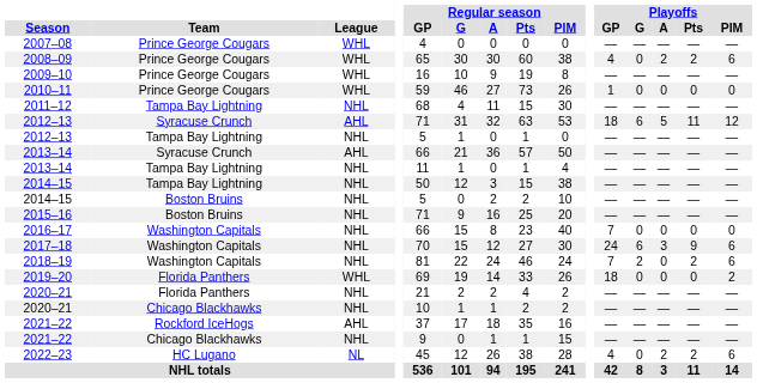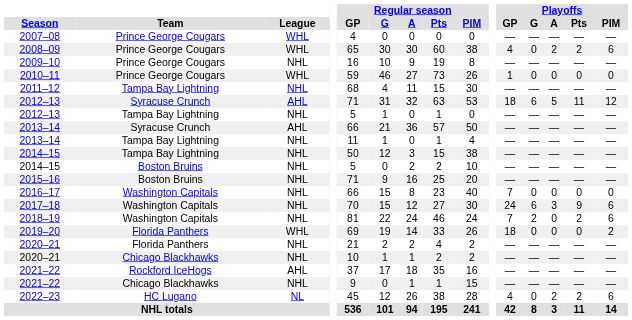 <table border="0" cellpadding="1" cellspacing="0" style="text-align:center; width:60em;">
 <tr style="background:#e0e0e0;">
 <th colspan="3" bgcolor="#ffffff"> </th>
 <th rowspan="100" bgcolor="#ffffff"> </th>
 <th colspan="5"><a href='#'>Regular season</a></th>
 <th rowspan="100" bgcolor="#ffffff"> </th>
 <th colspan="5"><a href='#'>Playoffs</a></th>
 </tr>
 <tr style="background:#e0e0e0;">
 <th><a href='#'>Season</a></th>
 <th>Team</th>
 <th>League</th>
 <th>GP</th>
 <th><a href='#'>G</a></th>
 <th><a href='#'>A</a></th>
 <th><a href='#'>Pts</a></th>
 <th><a href='#'>PIM</a></th>
 <th>GP</th>
 <th>G</th>
 <th>A</th>
 <th>Pts</th>
 <th>PIM</th>
 </tr>
 <tr>
 <td><a href='#'>2007–08</a></td>
 <td><a href='#'>Prince George Cougars</a></td>
 <td><a href='#'>WHL</a></td>
 <td>4</td>
 <td>0</td>
 <td>0</td>
 <td>0</td>
 <td>0</td>
 <td>—</td>
 <td>—</td>
 <td>—</td>
 <td>—</td>
 <td>—</td>
 </tr>
 <tr style="background:#f0f0f0;">
 <td><a href='#'>2008–09</a></td>
 <td>Prince George Cougars</td>
 <td>WHL</td>
 <td>65</td>
 <td>30</td>
 <td>30</td>
 <td>60</td>
 <td>38</td>
 <td>4</td>
 <td>0</td>
 <td>2</td>
 <td>2</td>
 <td>6</td>
 </tr>
 <tr>
 <td><a href='#'>2009–10</a></td>
 <td>Prince George Cougars</td>
-<td>WHL</td>
+<td>NHL</td>
 <td>16</td>
 <td>10</td>
 <td>9</td>
 <td>19</td>
 <td>8</td>
 <td>—</td>
 <td>—</td>
 <td>—</td>
 <td>—</td>
 <td>—</td>
 </tr>
 <tr style="background:#f0f0f0;">
 <td><a href='#'>2010–11</a></td>
 <td>Prince George Cougars</td>
 <td>WHL</td>
 <td>59</td>
 <td>46</td>
 <td>27</td>
 <td>73</td>
 <td>26</td>
 <td>1</td>
 <td>0</td>
 <td>0</td>
 <td>0</td>
 <td>0</td>
 </tr>
 <tr>
 <td><a href='#'>2011–12</a></td>
 <td><a href='#'>Tampa Bay Lightning</a></td>
 <td><a href='#'>NHL</a></td>
 <td>68</td>
 <td>4</td>
 <td>11</td>
 <td>15</td>
 <td>30</td>
 <td>—</td>
 <td>—</td>
 <td>—</td>
 <td>—</td>
 <td>—</td>
 </tr>
 <tr style="background:#f0f0f0;">
 <td><a href='#'>2012–13</a></td>
 <td><a href='#'>Syracuse Crunch</a></td>
 <td><a href='#'>AHL</a></td>
 <td>71</td>
 <td>31</td>
 <td>32</td>
 <td>63</td>
 <td>53</td>
 <td>18</td>
 <td>6</td>
 <td>5</td>
 <td>11</td>
 <td>12</td>
 </tr>
 <tr>
 <td><a href='#'>2012–13</a></td>
 <td>Tampa Bay Lightning</td>
 <td>NHL</td>
 <td>5</td>
 <td>1</td>
 <td>0</td>
 <td>1</td>
 <td>0</td>
 <td>—</td>
 <td>—</td>
 <td>—</td>
 <td>—</td>
 <td>—</td>
 </tr>
 <tr style="background:#f0f0f0;">
 <td><a href='#'>2013–14</a></td>
 <td>Syracuse Crunch</td>
 <td>AHL</td>
 <td>66</td>
 <td>21</td>
 <td>36</td>
 <td>57</td>
 <td>50</td>
 <td>—</td>
 <td>—</td>
 <td>—</td>
 <td>—</td>
 <td>—</td>
 </tr>
 <tr>
 <td><a href='#'>2013–14</a></td>
 <td>Tampa Bay Lightning</td>
 <td>NHL</td>
 <td>11</td>
 <td>1</td>
 <td>0</td>
 <td>1</td>
 <td>4</td>
 <td>—</td>
 <td>—</td>
 <td>—</td>
 <td>—</td>
 <td>—</td>
 </tr>
 <tr style="background:#f0f0f0;">
 <td><a href='#'>2014–15</a></td>
 <td>Tampa Bay Lightning</td>
 <td>NHL</td>
 <td>50</td>
 <td>12</td>
 <td>3</td>
 <td>15</td>
 <td>38</td>
 <td>—</td>
 <td>—</td>
 <td>—</td>
 <td>—</td>
 <td>—</td>
 </tr>
 <tr>
 <td>2014–15</td>
 <td><a href='#'>Boston Bruins</a></td>
 <td>NHL</td>
 <td>5</td>
 <td>0</td>
 <td>2</td>
 <td>2</td>
 <td>10</td>
 <td>—</td>
 <td>—</td>
 <td>—</td>
 <td>—</td>
 <td>—</td>
 </tr>
 <tr style="background:#f0f0f0;">
 <td><a href='#'>2015–16</a></td>
 <td>Boston Bruins</td>
 <td>NHL</td>
 <td>71</td>
 <td>9</td>
 <td>16</td>
 <td>25</td>
 <td>20</td>
 <td>—</td>
 <td>—</td>
 <td>—</td>
 <td>—</td>
 <td>—</td>
 </tr>
 <tr>
 <td><a href='#'>2016–17</a></td>
 <td><a href='#'>Washington Capitals</a></td>
 <td>NHL</td>
 <td>66</td>
 <td>15</td>
 <td>8</td>
 <td>23</td>
 <td>40</td>
 <td>7</td>
 <td>0</td>
 <td>0</td>
 <td>0</td>
 <td>0</td>
 </tr>
 <tr style="background:#f0f0f0;">
 <td><a href='#'>2017–18</a></td>
 <td>Washington Capitals</td>
 <td>NHL</td>
 <td>70</td>
 <td>15</td>
 <td>12</td>
 <td>27</td>
 <td>30</td>
 <td>24</td>
 <td>6</td>
 <td>3</td>
 <td>9</td>
 <td>6</td>
 </tr>
 <tr>
 <td><a href='#'>2018–19</a></td>
 <td>Washington Capitals</td>
 <td>NHL</td>
 <td>81</td>
 <td>22</td>
 <td>24</td>
 <td>46</td>
 <td>24</td>
 <td>7</td>
 <td>2</td>
 <td>0</td>
 <td>2</td>
 <td>6</td>
 </tr>
 <tr style="background:#f0f0f0;">
 <td><a href='#'>2019–20</a></td>
 <td><a href='#'>Florida Panthers</a></td>
 <td>WHL</td>
 <td>69</td>
 <td>19</td>
 <td>14</td>
 <td>33</td>
 <td>26</td>
 <td>18</td>
 <td>0</td>
 <td>0</td>
 <td>0</td>
 <td>2</td>
 </tr>
 <tr>
 <td><a href='#'>2020–21</a></td>
 <td>Florida Panthers</td>
 <td>NHL</td>
 <td>21</td>
 <td>2</td>
 <td>2</td>
 <td>4</td>
 <td>2</td>
 <td>—</td>
 <td>—</td>
 <td>—</td>
 <td>—</td>
 <td>—</td>
 </tr>
 <tr style="background:#f0f0f0;">
 <td>2020–21</td>
 <td><a href='#'>Chicago Blackhawks</a></td>
 <td>NHL</td>
 <td>10</td>
 <td>1</td>
 <td>1</td>
 <td>2</td>
 <td>2</td>
 <td>—</td>
 <td>—</td>
 <td>—</td>
 <td>—</td>
 <td>—</td>
 </tr>
 <tr>
 <td><a href='#'>2021–22</a></td>
 <td><a href='#'>Rockford IceHogs</a></td>
 <td>AHL</td>
 <td>37</td>
 <td>17</td>
 <td>18</td>
 <td>35</td>
 <td>16</td>
 <td>—</td>
 <td>—</td>
 <td>—</td>
 <td>—</td>
 <td>—</td>
 </tr>
 <tr style="background:#f0f0f0;">
 <td><a href='#'>2021–22</a></td>
 <td>Chicago Blackhawks</td>
 <td>NHL</td>
 <td>9</td>
 <td>0</td>
 <td>1</td>
 <td>1</td>
 <td>15</td>
 <td>—</td>
 <td>—</td>
 <td>—</td>
 <td>—</td>
 <td>—</td>
 </tr>
 <tr>
 <td><a href='#'>2022–23</a></td>
 <td><a href='#'>HC Lugano</a></td>
 <td><a href='#'>NL</a></td>
 <td>45</td>
 <td>12</td>
 <td>26</td>
 <td>38</td>
 <td>28</td>
 <td>4</td>
 <td>0</td>
 <td>2</td>
 <td>2</td>
 <td>6</td>
 </tr>
 <tr style="background:#e0e0e0;">
 <th colspan="3">NHL totals</th>
 <th>536</th>
 <th>101</th>
 <th>94</th>
 <th>195</th>
 <th>241</th>
 <th>42</th>
 <th>8</th>
 <th>3</th>
 <th>11</th>
 <th>14</th>
 </tr>
 </table>
